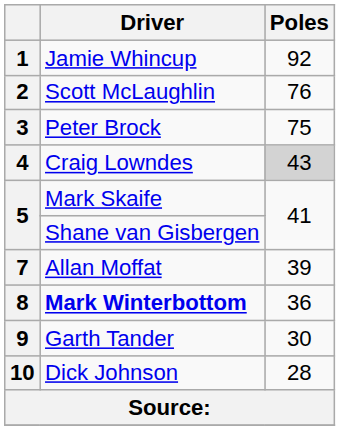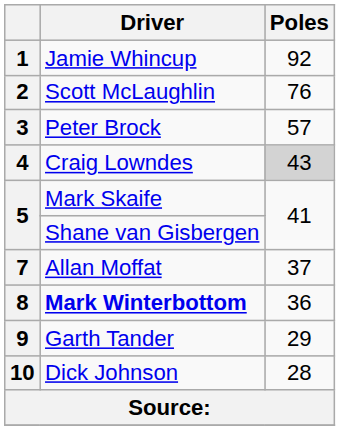 <table class="wikitable" style="font-size: 90%">
 <tr>
 <th></th>
 <th>Driver</th>
 <th>Poles</th>
 </tr>
 <tr>
 <th>1</th>
 <td> <a href='#'>Jamie Whincup</a></td>
 <td align="center">92</td>
 </tr>
 <tr>
 <th>2</th>
 <td> <a href='#'>Scott McLaughlin</a></td>
 <td align="center">76</td>
 </tr>
 <tr>
 <th>3</th>
 <td> <a href='#'>Peter Brock</a></td>
-<td align="center">75</td>
+<td align="center">57</td>
 </tr>
 <tr>
 <th>4</th>
 <td> <a href='#'>Craig Lowndes</a></td>
 <td align="center" style="background: lightgrey;">43</td>
 </tr>
 <tr>
 <th rowspan=2>5</th>
 <td> <a href='#'>Mark Skaife</a></td>
 <td rowspan=2 align="center">41</td>
 </tr>
 <tr>
 <td> <a href='#'>Shane van Gisbergen</a></td>
 </tr>
 <tr>
 <th>7</th>
 <td> <a href='#'>Allan Moffat</a></td>
-<td align="center">39</td>
+<td align="center">37</td>
 </tr>
 <tr>
 <th>8</th>
 <td> <strong><a href='#'>Mark Winterbottom</a></strong></td>
 <td align="center">36</td>
 </tr>
 <tr>
 <th>9</th>
 <td> <a href='#'>Garth Tander</a></td>
-<td align="center">30</td>
+<td align="center">29</td>
 </tr>
 <tr>
 <th>10</th>
 <td> <a href='#'>Dick Johnson</a></td>
 <td align="center">28</td>
 </tr>
 <tr>
 <th colspan="3">Source:</th>
 </tr>
 <tr>
 </tr>
 </table>
